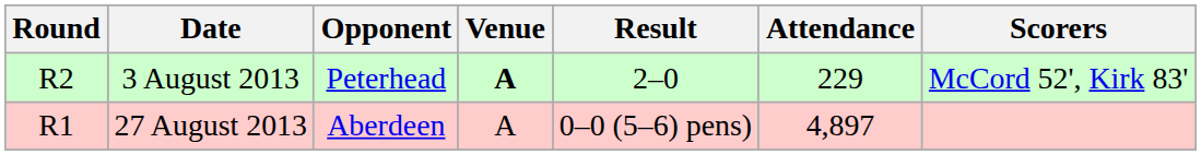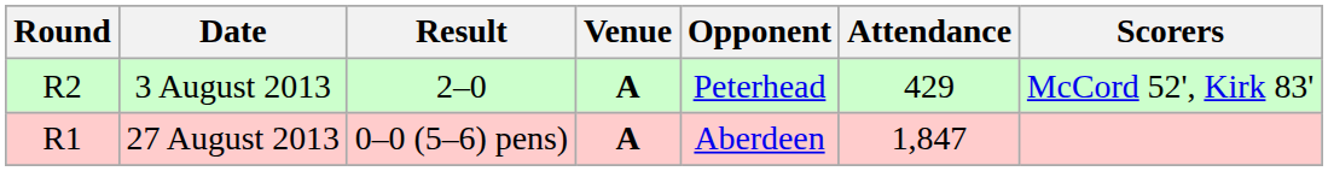 <table class="wikitable" style="font-size:100%; text-align:center">
 <tr>
 <th>Round</th>
 <th>Date</th>
+<th>Result</th>
+<th>Venue</th>
 <th>Opponent</th>
-<th>Venue</th>
-<th>Result</th>
 <th>Attendance</th>
 <th>Scorers</th>
 </tr>
 <tr style="background: #CCFFCC;">
 <td>R2</td>
 <td>3 August 2013</td>
+<td>2–0</td>
+<td><strong>A</strong></td>
 <td><a href='#'>Peterhead</a></td>
-<td><strong>A</strong></td>
-<td>2–0</td>
-<td>229</td>
+<td>429</td>
 <td><a href='#'>McCord</a> 52', <a href='#'>Kirk</a> 83'</td>
 </tr>
 <tr style="background: #FFCCCC;">
 <td>R1</td>
 <td>27 August 2013</td>
+<td>0–0 (5–6) pens)</td>
+<td><strong>A</strong></td>
 <td><a href='#'>Aberdeen</a></td>
-<td>A</td>
-<td>0–0 (5–6) pens)</td>
-<td>4,897</td>
+<td>1,847</td>
 <td></td>
 </tr>
 </table>
